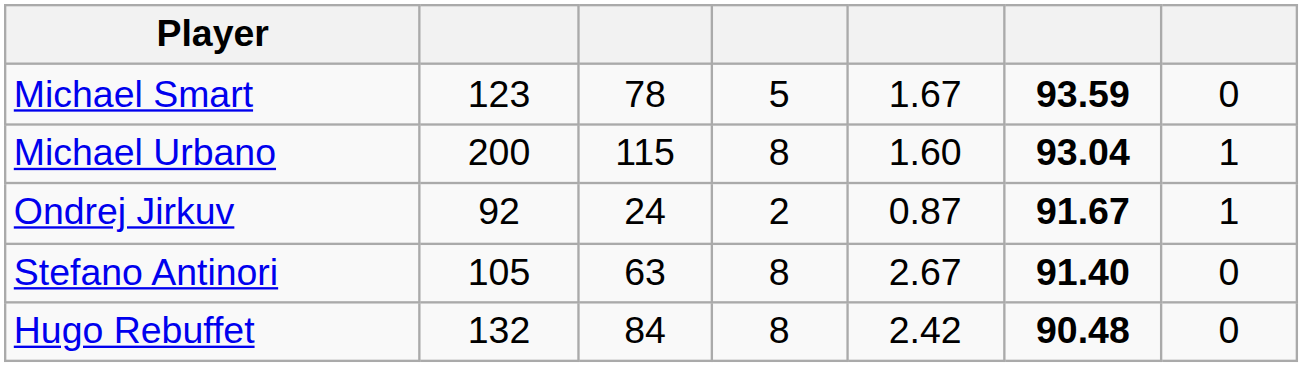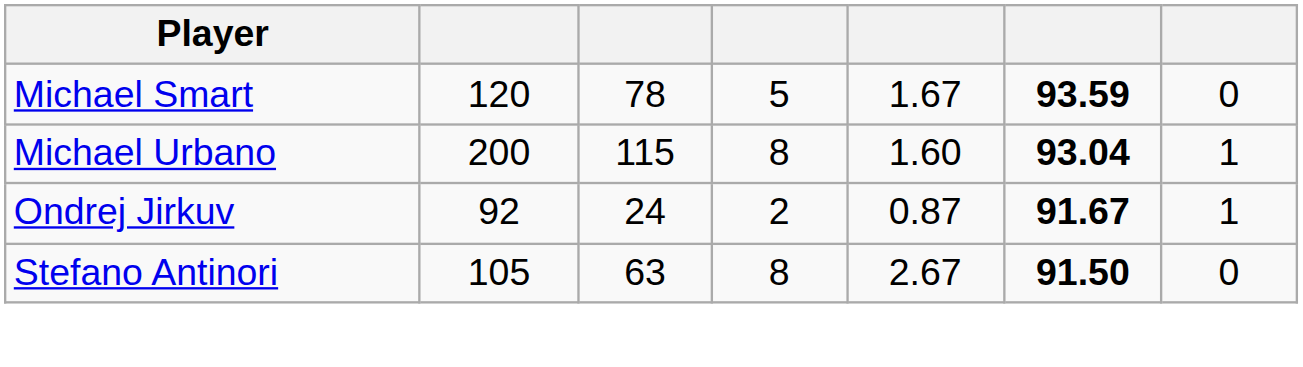 <table class="wikitable sortable" style="text-align:center;">
 <tr>
 <th width="170px">Player</th>
 <th width="60px"></th>
 <th width="50px"></th>
 <th width="50px"></th>
 <th width="60px"></th>
 <th width="60px"></th>
 <th width="50px"></th>
 </tr>
 <tr>
 <td style="text-align:left;"> <a href='#'>Michael Smart</a></td>
-<td>123</td>
+<td>120</td>
 <td>78</td>
 <td>5</td>
 <td>1.67</td>
 <td><strong>93.59</strong></td>
 <td>0</td>
 </tr>
 <tr>
 <td style="text-align:left;"> <a href='#'>Michael Urbano</a></td>
 <td>200</td>
 <td>115</td>
 <td>8</td>
 <td>1.60</td>
 <td><strong>93.04</strong></td>
 <td>1</td>
 </tr>
 <tr>
 <td style="text-align:left;"> <a href='#'>Ondrej Jirkuv</a></td>
 <td>92</td>
 <td>24</td>
 <td>2</td>
 <td>0.87</td>
 <td><strong>91.67</strong></td>
 <td>1</td>
 </tr>
 <tr>
 <td style="text-align:left;"> <a href='#'>Stefano Antinori</a></td>
 <td>105</td>
 <td>63</td>
 <td>8</td>
 <td>2.67</td>
-<td><strong>91.40</strong></td>
-<td>0</td>
-</tr>
-<tr>
-<td style="text-align:left;"> <a href='#'>Hugo Rebuffet</a></td>
-<td>132</td>
-<td>84</td>
-<td>8</td>
-<td>2.42</td>
-<td><strong>90.48</strong></td>
+<td><strong>91.50</strong></td>
 <td>0</td>
 </tr>
 </table>
